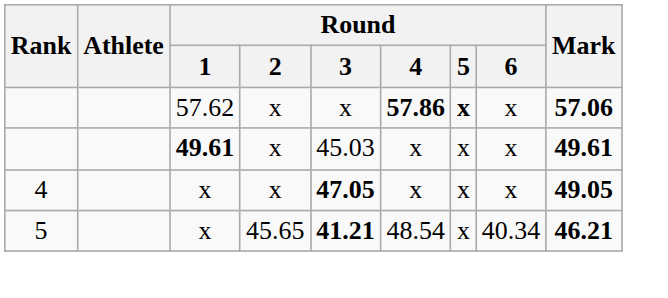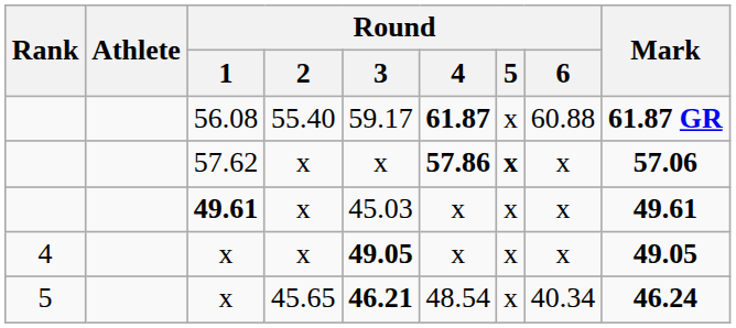 <table class="wikitable sortable"  style="text-align:center">
 <tr>
 <th rowspan=2>Rank</th>
 <th rowspan=2>Athlete</th>
 <th colspan=6>Round</th>
 <th rowspan=2>Mark</th>
 </tr>
 <tr>
 <th>1</th>
 <th>2</th>
 <th>3</th>
 <th>4</th>
 <th>5</th>
 <th>6</th>
+</tr>
+<tr>
+<td></td>
+<td align="left"></td>
+<td>56.08</td>
+<td>55.40</td>
+<td>59.17</td>
+<td><strong>61.87</strong></td>
+<td>x</td>
+<td>60.88</td>
+<td><strong>61.87</strong> <strong><a href='#'>GR</a></strong></td>
 </tr>
 <tr>
 <td></td>
 <td align="left"></td>
 <td>57.62</td>
 <td>x</td>
 <td>x</td>
 <td><strong>57.86</strong></td>
 <td><strong>x</strong></td>
 <td>x</td>
 <td><strong>57.06</strong></td>
 </tr>
 <tr>
 <td></td>
 <td align="left"></td>
 <td><strong>49.61</strong></td>
 <td>x</td>
 <td>45.03</td>
 <td>x</td>
 <td>x</td>
 <td>x</td>
 <td><strong>49.61</strong></td>
 </tr>
 <tr>
 <td>4</td>
 <td align="left"></td>
 <td>x</td>
 <td>x</td>
-<td><strong>47.05</strong></td>
+<td><strong>49.05</strong></td>
 <td>x</td>
 <td>x</td>
 <td>x</td>
 <td><strong>49.05</strong></td>
 </tr>
 <tr>
 <td>5</td>
 <td align="left"></td>
 <td>x</td>
 <td>45.65</td>
-<td><strong>41.21</strong></td>
+<td><strong>46.21</strong></td>
 <td>48.54</td>
 <td>x</td>
 <td>40.34</td>
-<td><strong>46.21</strong></td>
+<td><strong>46.24</strong></td>
 </tr>
 </table>
